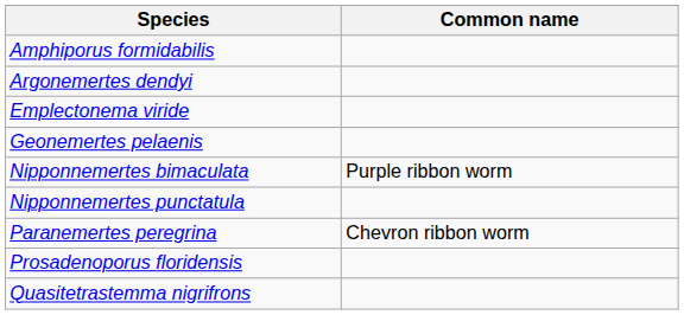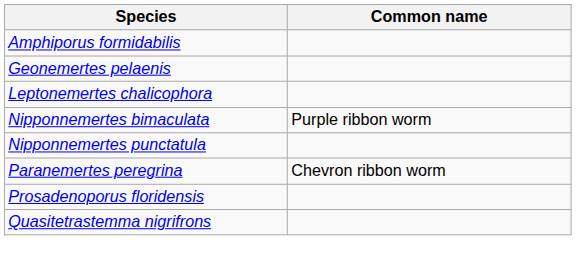 <table width=90% class="wikitable">
 <tr>
 <th width=25%>Species</th>
 <th width=25%>Common name</th>
 </tr>
 <tr>
 <td><em><a href='#'>Amphiporus formidabilis</a></em></td>
 <td></td>
 </tr>
 <tr>
-<td><em><a href='#'>Argonemertes dendyi</a></em></td>
+<td><em><a href='#'>Geonemertes pelaenis</a></em></td>
 <td></td>
 </tr>
 <tr>
-<td><em><a href='#'>Emplectonema viride</a></em></td>
-<td></td>
-</tr>
-<tr>
-<td><em><a href='#'>Geonemertes pelaenis</a></em></td>
+<td><em><a href='#'>Leptonemertes chalicophora</a></em></td>
 <td></td>
 </tr>
 <tr>
 <td><em><a href='#'>Nipponnemertes bimaculata</a></em></td>
 <td>Purple ribbon worm</td>
 </tr>
 <tr>
 <td><em><a href='#'>Nipponnemertes punctatula</a></em></td>
 <td></td>
 </tr>
 <tr>
 <td><em><a href='#'>Paranemertes peregrina</a></em></td>
 <td>Chevron ribbon worm</td>
 </tr>
 <tr>
 <td><em><a href='#'>Prosadenoporus floridensis</a></em></td>
 <td></td>
 </tr>
 <tr>
 <td><em><a href='#'>Quasitetrastemma nigrifrons</a></em></td>
 <td></td>
 </tr>
 </table>
